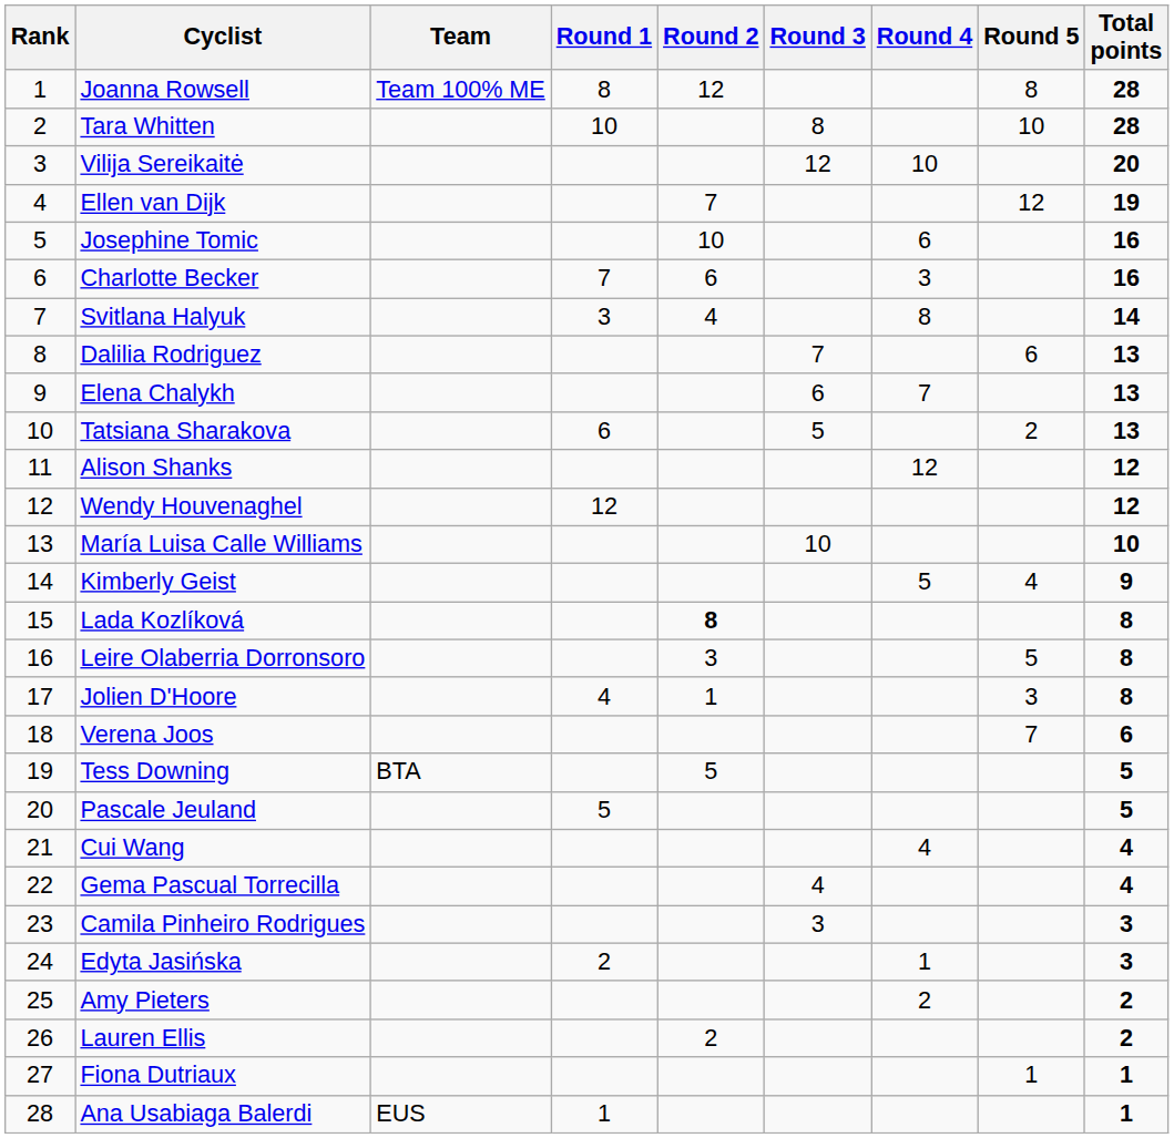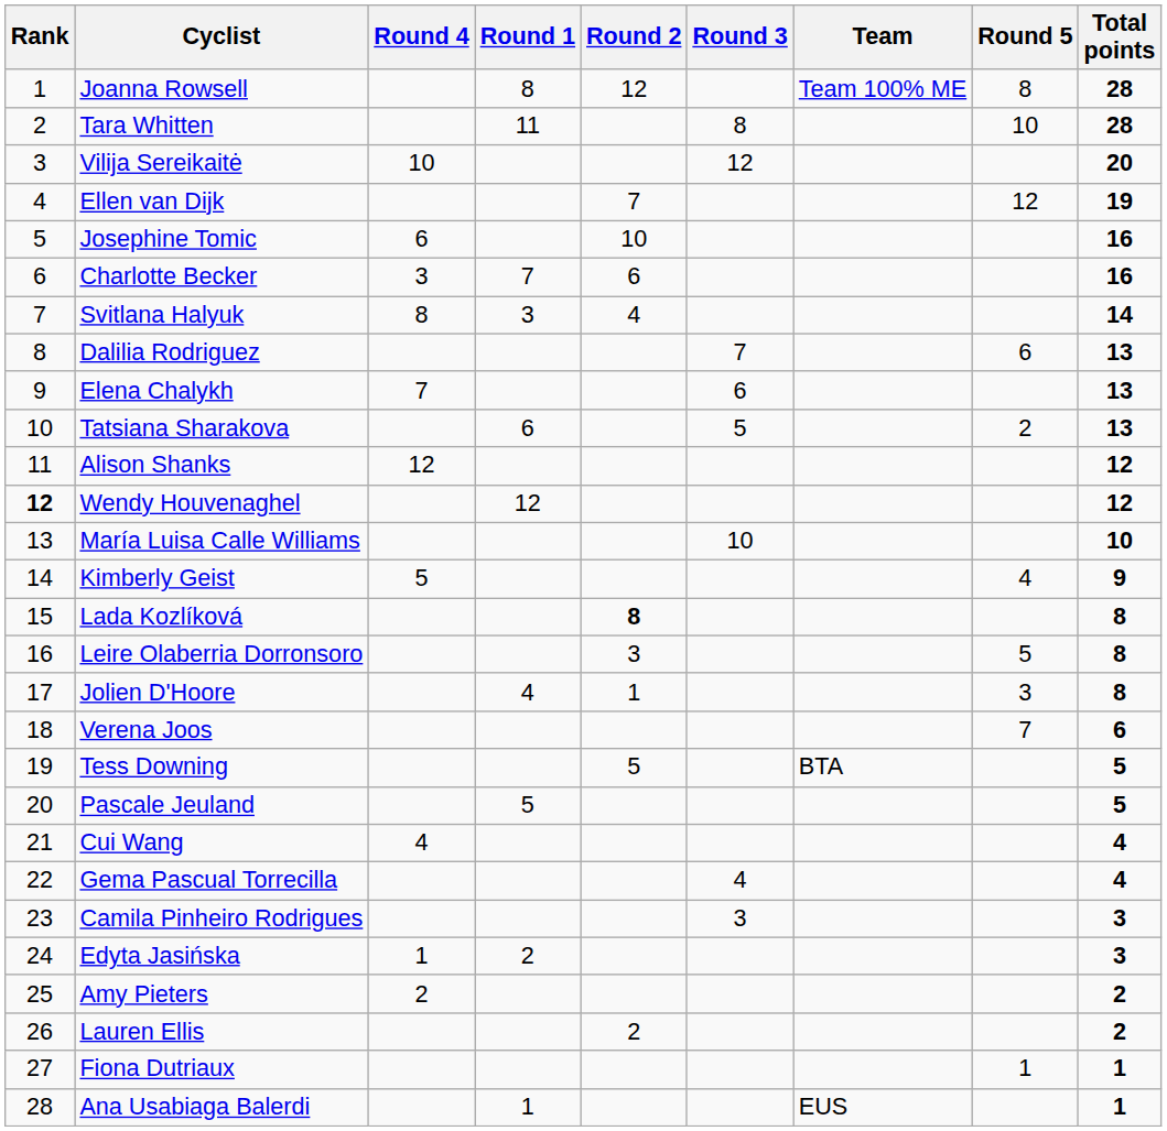 <table class=wikitable sortable style=text-align:center;>
 <tr>
 <th>Rank</th>
 <th class=unsortable>Cyclist</th>
-<th>Team</th>
+<th><a href='#'>Round 4</a></th>
 <th><a href='#'>Round 1</a></th>
 <th><a href='#'>Round 2</a></th>
 <th><a href='#'>Round 3</a></th>
-<th><a href='#'>Round 4</a></th>
+<th>Team</th>
 <th>Round 5</th>
 <th>Total<br>points</th>
 </tr>
 <tr>
 <td align=center>1</td>
 <td align=left><a href='#'>Joanna Rowsell</a></td>
-<td align=left><a href='#'>Team 100% ME</a></td>
+<td></td>
 <td>8</td>
 <td>12</td>
 <td></td>
-<td></td>
+<td align=left><a href='#'>Team 100% ME</a></td>
 <td>8</td>
 <td><strong>28</strong></td>
 </tr>
 <tr>
 <td align=center>2</td>
 <td align=left><a href='#'>Tara Whitten</a></td>
-<td align=left></td>
-<td>10</td>
+<td></td>
+<td>11</td>
 <td></td>
 <td>8</td>
-<td></td>
+<td align=left></td>
 <td>10</td>
 <td><strong>28</strong></td>
 </tr>
 <tr>
 <td align=center>3</td>
 <td align=left><a href='#'>Vilija Sereikaitė</a></td>
-<td align=left></td>
+<td>10</td>
 <td></td>
 <td></td>
 <td>12</td>
-<td>10</td>
+<td align=left></td>
 <td></td>
 <td><strong>20</strong></td>
 </tr>
 <tr>
 <td align=center>4</td>
 <td align=left><a href='#'>Ellen van Dijk</a></td>
-<td align=left></td>
+<td></td>
 <td></td>
 <td>7</td>
 <td></td>
-<td></td>
+<td align=left></td>
 <td>12</td>
 <td><strong>19</strong></td>
 </tr>
 <tr>
 <td align=center>5</td>
 <td align=left><a href='#'>Josephine Tomic</a></td>
-<td align=left></td>
+<td>6</td>
 <td></td>
 <td>10</td>
 <td></td>
-<td>6</td>
+<td align=left></td>
 <td></td>
 <td><strong>16</strong></td>
 </tr>
 <tr>
 <td align=center>6</td>
 <td align=left><a href='#'>Charlotte Becker</a></td>
-<td align=left></td>
+<td>3</td>
 <td>7</td>
 <td>6</td>
 <td></td>
-<td>3</td>
+<td align=left></td>
 <td></td>
 <td><strong>16</strong></td>
 </tr>
 <tr>
 <td align=center>7</td>
 <td align=left><a href='#'>Svitlana Halyuk</a></td>
-<td align=left></td>
+<td>8</td>
 <td>3</td>
 <td>4</td>
 <td></td>
-<td>8</td>
+<td align=left></td>
 <td></td>
 <td><strong>14</strong></td>
 </tr>
 <tr>
 <td align=center>8</td>
 <td align=left><a href='#'>Dalilia Rodriguez</a></td>
-<td align=left></td>
+<td></td>
 <td></td>
 <td></td>
 <td>7</td>
-<td></td>
+<td align=left></td>
 <td>6</td>
 <td><strong>13</strong></td>
 </tr>
 <tr>
 <td align=center>9</td>
 <td align=left><a href='#'>Elena Chalykh</a></td>
-<td align=left></td>
+<td>7</td>
 <td></td>
 <td></td>
 <td>6</td>
-<td>7</td>
+<td align=left></td>
 <td></td>
 <td><strong>13</strong></td>
 </tr>
 <tr>
 <td align=center>10</td>
 <td align=left><a href='#'>Tatsiana Sharakova</a></td>
-<td align=left></td>
+<td></td>
 <td>6</td>
 <td></td>
 <td>5</td>
-<td></td>
+<td align=left></td>
 <td>2</td>
 <td><strong>13</strong></td>
 </tr>
 <tr>
 <td align=center>11</td>
 <td align=left><a href='#'>Alison Shanks</a></td>
-<td align=left></td>
+<td>12</td>
 <td></td>
 <td></td>
 <td></td>
-<td>12</td>
+<td align=left></td>
 <td></td>
 <td><strong>12</strong></td>
 </tr>
 <tr>
-<td align=center>12</td>
+<td align=center><strong>12</strong></td>
 <td align=left><a href='#'>Wendy Houvenaghel</a></td>
-<td align=left></td>
+<td></td>
 <td>12</td>
 <td></td>
 <td></td>
-<td></td>
+<td align=left></td>
 <td></td>
 <td><strong>12</strong></td>
 </tr>
 <tr>
 <td align=center>13</td>
 <td align=left><a href='#'>María Luisa Calle Williams</a></td>
-<td align=left></td>
+<td></td>
 <td></td>
 <td></td>
 <td>10</td>
-<td></td>
+<td align=left></td>
 <td></td>
 <td><strong>10</strong></td>
 </tr>
 <tr>
 <td align=center>14</td>
 <td align=left><a href='#'>Kimberly Geist</a></td>
-<td align=left></td>
+<td>5</td>
 <td></td>
 <td></td>
 <td></td>
-<td>5</td>
+<td align=left></td>
 <td>4</td>
 <td><strong>9</strong></td>
 </tr>
 <tr>
 <td align=center>15</td>
 <td align=left><a href='#'>Lada Kozlíková</a></td>
-<td align=left></td>
+<td></td>
 <td></td>
 <td><strong>8</strong></td>
 <td></td>
-<td></td>
+<td align=left></td>
 <td></td>
 <td><strong>8</strong></td>
 </tr>
 <tr>
 <td align=center>16</td>
 <td align=left><a href='#'>Leire Olaberria Dorronsoro</a></td>
-<td align=left></td>
+<td></td>
 <td></td>
 <td>3</td>
 <td></td>
-<td></td>
+<td align=left></td>
 <td>5</td>
 <td><strong>8</strong></td>
 </tr>
 <tr>
 <td align=center>17</td>
 <td align=left><a href='#'>Jolien D'Hoore</a></td>
-<td align=left></td>
+<td></td>
 <td>4</td>
 <td>1</td>
 <td></td>
-<td></td>
+<td align=left></td>
 <td>3</td>
 <td><strong>8</strong></td>
 </tr>
 <tr>
 <td align=center>18</td>
 <td align=left><a href='#'>Verena Joos</a></td>
-<td align=left></td>
 <td></td>
 <td></td>
 <td></td>
 <td></td>
+<td align=left></td>
 <td>7</td>
 <td><strong>6</strong></td>
 </tr>
 <tr>
 <td align=center>19</td>
 <td align=left><a href='#'>Tess Downing</a></td>
-<td align=left>BTA</td>
+<td></td>
 <td></td>
 <td>5</td>
 <td></td>
-<td></td>
+<td align=left>BTA</td>
 <td></td>
 <td><strong>5</strong></td>
 </tr>
 <tr>
 <td align=center>20</td>
 <td align=left><a href='#'>Pascale Jeuland</a></td>
-<td align=left></td>
+<td></td>
 <td>5</td>
 <td></td>
 <td></td>
-<td></td>
+<td align=left></td>
 <td></td>
 <td><strong>5</strong></td>
 </tr>
 <tr>
 <td align=center>21</td>
 <td align=left><a href='#'>Cui Wang</a></td>
-<td align=left></td>
+<td>4</td>
 <td></td>
 <td></td>
 <td></td>
-<td>4</td>
+<td align=left></td>
 <td></td>
 <td><strong>4</strong></td>
 </tr>
 <tr>
 <td align=center>22</td>
 <td align=left><a href='#'>Gema Pascual Torrecilla</a></td>
-<td align=left></td>
+<td></td>
 <td></td>
 <td></td>
 <td>4</td>
-<td></td>
+<td align=left></td>
 <td></td>
 <td><strong>4</strong></td>
 </tr>
 <tr>
 <td align=center>23</td>
 <td align=left><a href='#'>Camila Pinheiro Rodrigues</a></td>
-<td align=left></td>
+<td></td>
 <td></td>
 <td></td>
 <td>3</td>
-<td></td>
+<td align=left></td>
 <td></td>
 <td><strong>3</strong></td>
 </tr>
 <tr>
 <td align=center>24</td>
 <td align=left><a href='#'>Edyta Jasińska</a></td>
-<td align=left></td>
+<td>1</td>
 <td>2</td>
 <td></td>
 <td></td>
-<td>1</td>
+<td align=left></td>
 <td></td>
 <td><strong>3</strong></td>
 </tr>
 <tr>
 <td align=center>25</td>
 <td align=left><a href='#'>Amy Pieters</a></td>
-<td align=left></td>
+<td>2</td>
 <td></td>
 <td></td>
 <td></td>
-<td>2</td>
+<td align=left></td>
 <td></td>
 <td><strong>2</strong></td>
 </tr>
 <tr>
 <td align=center>26</td>
 <td align=left><a href='#'>Lauren Ellis</a></td>
-<td align=left></td>
+<td></td>
 <td></td>
 <td>2</td>
 <td></td>
-<td></td>
+<td align=left></td>
 <td></td>
 <td><strong>2</strong></td>
 </tr>
 <tr>
 <td align=center>27</td>
 <td align=left><a href='#'>Fiona Dutriaux</a></td>
-<td align=left></td>
 <td></td>
 <td></td>
 <td></td>
 <td></td>
+<td align=left></td>
 <td>1</td>
 <td><strong>1</strong></td>
 </tr>
 <tr>
 <td align=center>28</td>
 <td align=left><a href='#'>Ana Usabiaga Balerdi</a></td>
-<td align=left>EUS</td>
+<td></td>
 <td>1</td>
 <td></td>
 <td></td>
-<td></td>
+<td align=left>EUS</td>
 <td></td>
 <td><strong>1</strong></td>
 </tr>
 </table>
